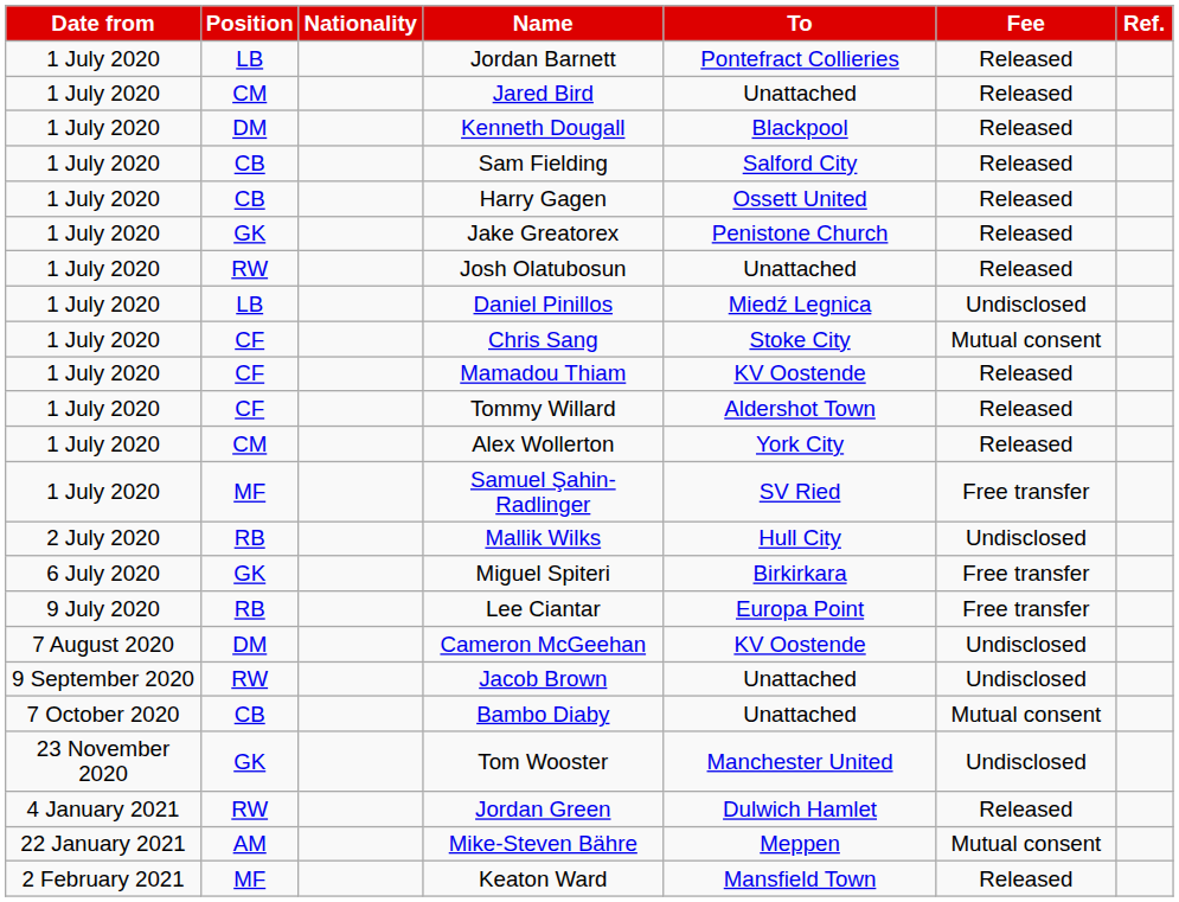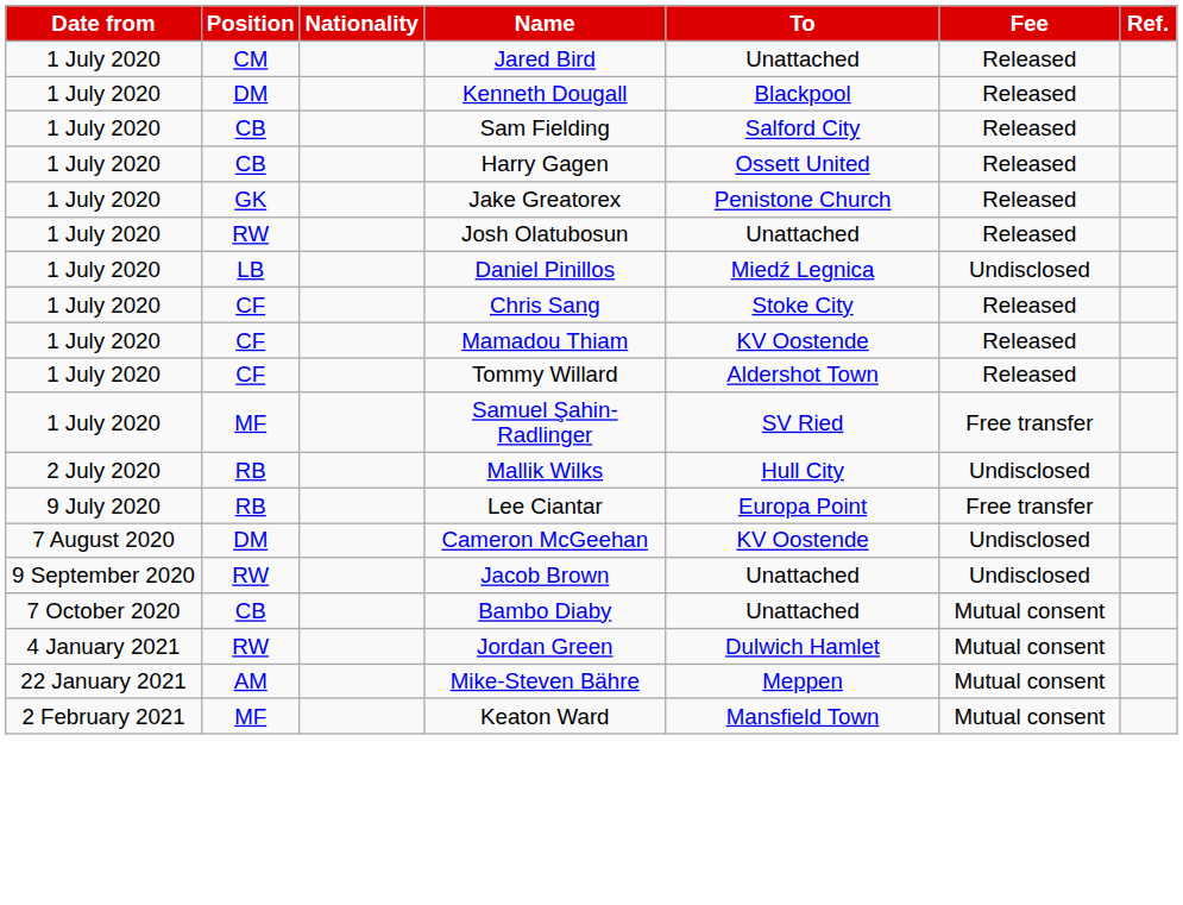 <table class="wikitable"  style="text-align:center; font-size:90%; ">
 <tr>
 <th style="background:#dd0000; color:white; width:120px;">Date from</th>
 <th style="background:#dd0000; color:white; width:50px;">Position</th>
 <th style="background:#dd0000; color:white; width:50px;">Nationality</th>
 <th style="background:#dd0000; color:white; width:150px;">Name</th>
 <th style="background:#dd0000; color:white; width:170px;">To</th>
 <th style="background:#dd0000; color:white; width:110px;">Fee</th>
 <th style="background:#dd0000; color:white; width:30px;">Ref.</th>
-</tr>
-<tr>
-<td>1 July 2020</td>
-<td><a href='#'>LB</a></td>
-<td></td>
-<td>Jordan Barnett</td>
-<td> <a href='#'>Pontefract Collieries</a></td>
-<td>Released</td>
-<td></td>
 </tr>
 <tr>
 <td>1 July 2020</td>
 <td><a href='#'>CM</a></td>
 <td></td>
 <td><a href='#'>Jared Bird</a></td>
 <td> Unattached</td>
 <td>Released</td>
 <td></td>
 </tr>
 <tr>
 <td>1 July 2020</td>
 <td><a href='#'>DM</a></td>
 <td></td>
 <td><a href='#'>Kenneth Dougall</a></td>
 <td> <a href='#'>Blackpool</a></td>
 <td>Released</td>
 <td></td>
 </tr>
 <tr>
 <td>1 July 2020</td>
 <td><a href='#'>CB</a></td>
 <td></td>
 <td>Sam Fielding</td>
 <td> <a href='#'>Salford City</a></td>
 <td>Released</td>
 <td></td>
 </tr>
 <tr>
 <td>1 July 2020</td>
 <td><a href='#'>CB</a></td>
 <td></td>
 <td>Harry Gagen</td>
 <td> <a href='#'>Ossett United</a></td>
 <td>Released</td>
 <td></td>
 </tr>
 <tr>
 <td>1 July 2020</td>
 <td><a href='#'>GK</a></td>
 <td></td>
 <td>Jake Greatorex</td>
 <td> <a href='#'>Penistone Church</a></td>
 <td>Released</td>
 <td></td>
 </tr>
 <tr>
 <td>1 July 2020</td>
 <td><a href='#'>RW</a></td>
 <td></td>
 <td>Josh Olatubosun</td>
 <td> Unattached</td>
 <td>Released</td>
 <td></td>
 </tr>
 <tr>
 <td>1 July 2020</td>
 <td><a href='#'>LB</a></td>
 <td></td>
 <td><a href='#'>Daniel Pinillos</a></td>
 <td> <a href='#'>Miedź Legnica</a></td>
 <td>Undisclosed</td>
 <td></td>
 </tr>
 <tr>
 <td>1 July 2020</td>
 <td><a href='#'>CF</a></td>
 <td></td>
 <td><a href='#'>Chris Sang</a></td>
 <td> <a href='#'>Stoke City</a></td>
-<td>Mutual consent</td>
+<td>Released</td>
 <td></td>
 </tr>
 <tr>
 <td>1 July 2020</td>
 <td><a href='#'>CF</a></td>
 <td></td>
 <td><a href='#'>Mamadou Thiam</a></td>
 <td> <a href='#'>KV Oostende</a></td>
 <td>Released</td>
 <td></td>
 </tr>
 <tr>
 <td>1 July 2020</td>
 <td><a href='#'>CF</a></td>
 <td></td>
 <td>Tommy Willard</td>
 <td> <a href='#'>Aldershot Town</a></td>
 <td>Released</td>
 <td></td>
 </tr>
 <tr>
 <td>1 July 2020</td>
-<td><a href='#'>CM</a></td>
-<td></td>
-<td>Alex Wollerton</td>
-<td> <a href='#'>York City</a></td>
-<td>Released</td>
-<td></td>
-</tr>
-<tr>
-<td>1 July 2020</td>
 <td><a href='#'>MF</a></td>
 <td></td>
 <td><a href='#'>Samuel Şahin-Radlinger</a></td>
 <td> <a href='#'>SV Ried</a></td>
 <td>Free transfer</td>
 <td></td>
 </tr>
 <tr>
 <td>2 July 2020</td>
 <td><a href='#'>RB</a></td>
 <td></td>
 <td><a href='#'>Mallik Wilks</a></td>
 <td> <a href='#'>Hull City</a></td>
 <td>Undisclosed</td>
-<td></td>
-</tr>
-<tr>
-<td>6 July 2020</td>
-<td><a href='#'>GK</a></td>
-<td></td>
-<td>Miguel Spiteri</td>
-<td> <a href='#'>Birkirkara</a></td>
-<td>Free transfer</td>
 <td></td>
 </tr>
 <tr>
 <td>9 July 2020</td>
 <td><a href='#'>RB</a></td>
 <td></td>
 <td>Lee Ciantar</td>
 <td> <a href='#'>Europa Point</a></td>
 <td>Free transfer</td>
 <td></td>
 </tr>
 <tr>
 <td>7 August 2020</td>
 <td><a href='#'>DM</a></td>
 <td></td>
 <td><a href='#'>Cameron McGeehan</a></td>
 <td> <a href='#'>KV Oostende</a></td>
 <td>Undisclosed</td>
 <td></td>
 </tr>
 <tr>
 <td>9 September 2020</td>
 <td><a href='#'>RW</a></td>
 <td></td>
 <td><a href='#'>Jacob Brown</a></td>
 <td> Unattached</td>
 <td>Undisclosed</td>
 <td></td>
 </tr>
 <tr>
 <td>7 October 2020</td>
 <td><a href='#'>CB</a></td>
 <td></td>
 <td><a href='#'>Bambo Diaby</a></td>
 <td> Unattached</td>
 <td>Mutual consent</td>
 <td></td>
 </tr>
 <tr>
-<td>23 November 2020</td>
-<td><a href='#'>GK</a></td>
-<td></td>
-<td>Tom Wooster</td>
-<td> <a href='#'>Manchester United</a></td>
-<td>Undisclosed</td>
-<td></td>
-</tr>
-<tr>
 <td>4 January 2021</td>
 <td><a href='#'>RW</a></td>
 <td></td>
 <td><a href='#'>Jordan Green</a></td>
 <td> <a href='#'>Dulwich Hamlet</a></td>
-<td>Released</td>
+<td>Mutual consent</td>
 <td></td>
 </tr>
 <tr>
 <td>22 January 2021</td>
 <td><a href='#'>AM</a></td>
 <td></td>
 <td><a href='#'>Mike-Steven Bähre</a></td>
 <td> <a href='#'>Meppen</a></td>
 <td>Mutual consent</td>
 <td></td>
 </tr>
 <tr>
 <td>2 February 2021</td>
 <td><a href='#'>MF</a></td>
 <td></td>
 <td>Keaton Ward</td>
 <td> <a href='#'>Mansfield Town</a></td>
-<td>Released</td>
+<td>Mutual consent</td>
 <td></td>
 </tr>
 </table>
